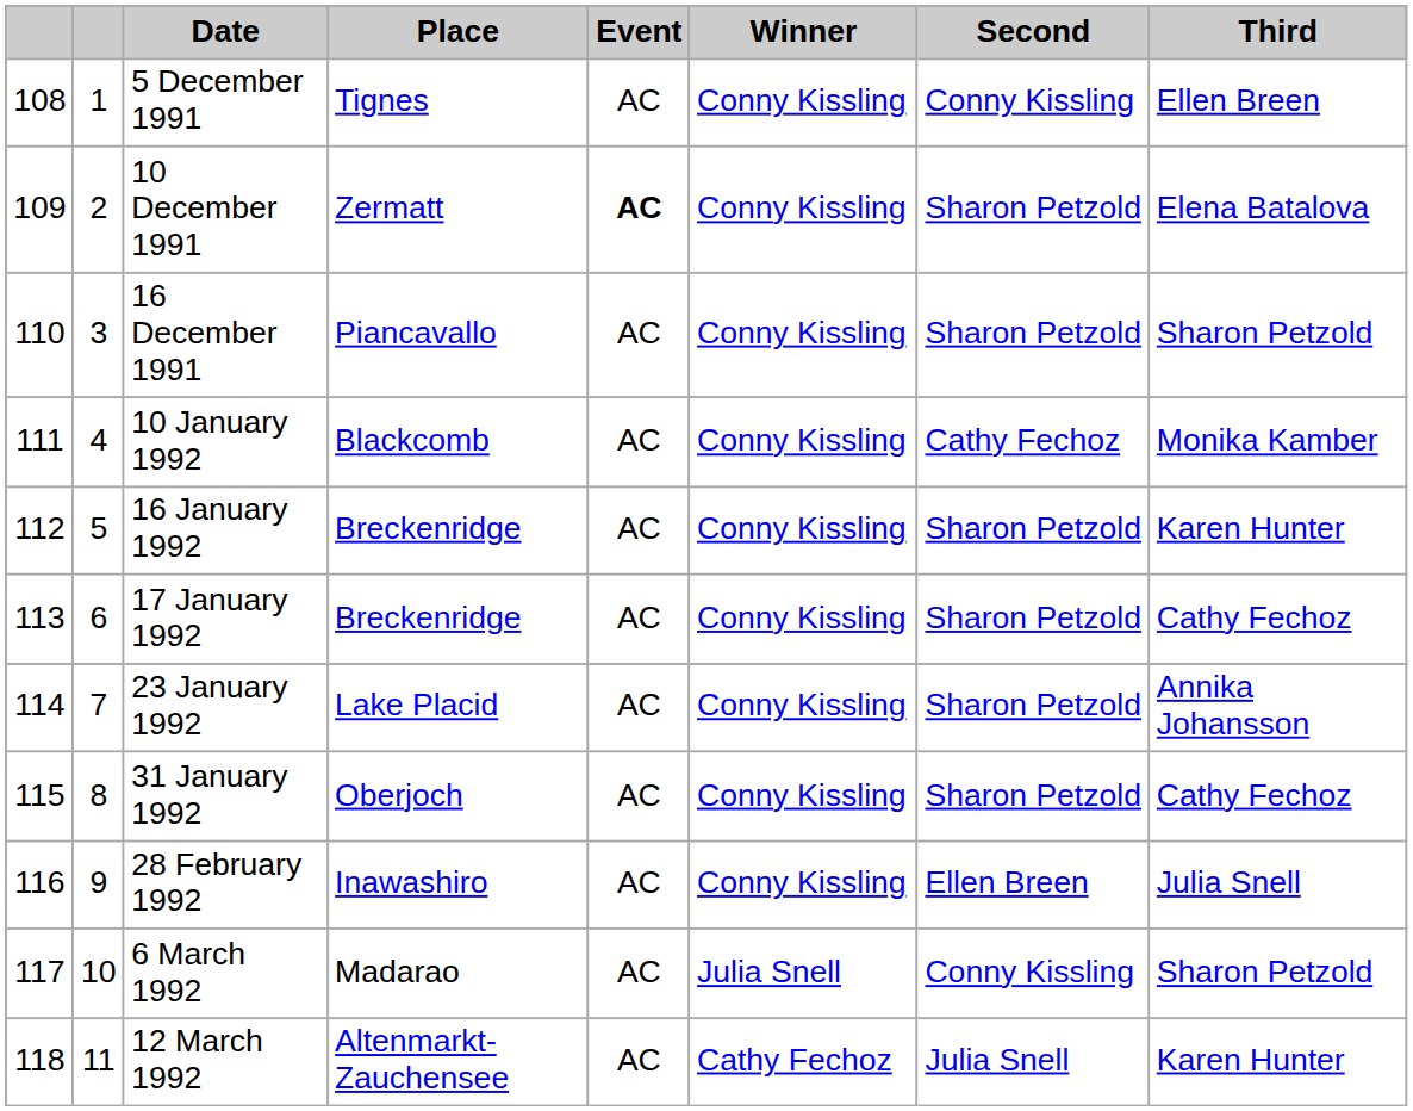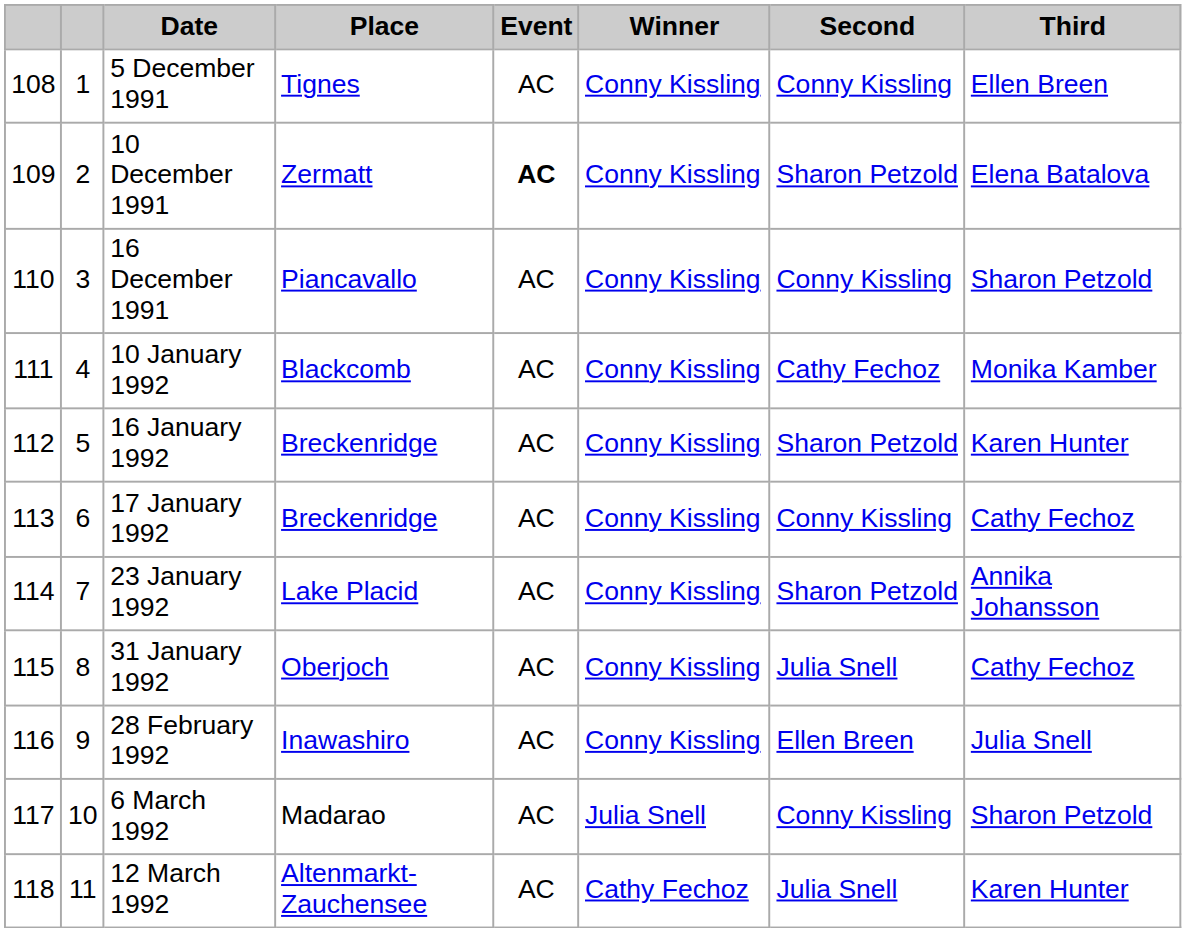 <table class="wikitable plainrowheaders" style="background:#fff; font-size:86%; line-height:16px; border:grey solid 1px; border-collapse:collapse;">
 <tr style="background:#ccc; text-align:center;">
 <th scope="col" style="background:#ccc; width=20 px;"></th>
 <th scope="col" style="background:#ccc; width=30 px;"></th>
 <th scope="col" style="background:#ccc; width:120px;">Date</th>
 <th scope="col" style="background:#ccc; width:160px;">Place</th>
 <th scope="col" style="background:#ccc; width:15px;">Event</th>
 <th scope="col" style="background:#ccc; width:185px;">Winner</th>
 <th scope="col" style="background:#ccc; width:185px;">Second</th>
 <th scope="col" style="background:#ccc; width:185px;">Third</th>
 </tr>
 <tr>
 <td align=center>108</td>
 <td align=center>1</td>
 <td>5 December 1991</td>
 <td> <a href='#'>Tignes</a></td>
 <td align=center>AC</td>
 <td> <a href='#'>Conny Kissling</a></td>
 <td> <a href='#'>Conny Kissling</a></td>
 <td> <a href='#'>Ellen Breen</a></td>
 </tr>
 <tr>
 <td align=center>109</td>
 <td align=center>2</td>
 <td>10 December 1991</td>
 <td> <a href='#'>Zermatt</a></td>
 <td align=center><strong>AC</strong></td>
 <td> <a href='#'>Conny Kissling</a></td>
 <td> <a href='#'>Sharon Petzold</a></td>
 <td> <a href='#'>Elena Batalova</a></td>
 </tr>
 <tr>
 <td align=center>110</td>
 <td align=center>3</td>
 <td>16 December 1991</td>
 <td> <a href='#'>Piancavallo</a></td>
 <td align=center>AC</td>
 <td> <a href='#'>Conny Kissling</a></td>
-<td> <a href='#'>Sharon Petzold</a></td>
+<td> <a href='#'>Conny Kissling</a></td>
 <td> <a href='#'>Sharon Petzold</a></td>
 </tr>
 <tr>
 <td align=center>111</td>
 <td align=center>4</td>
 <td>10 January 1992</td>
 <td> <a href='#'>Blackcomb</a></td>
 <td align=center>AC</td>
 <td> <a href='#'>Conny Kissling</a></td>
 <td> <a href='#'>Cathy Fechoz</a></td>
 <td> <a href='#'>Monika Kamber</a></td>
 </tr>
 <tr>
 <td align=center>112</td>
 <td align=center>5</td>
 <td>16 January 1992</td>
 <td> <a href='#'>Breckenridge</a></td>
 <td align=center>AC</td>
 <td> <a href='#'>Conny Kissling</a></td>
 <td> <a href='#'>Sharon Petzold</a></td>
 <td> <a href='#'>Karen Hunter</a></td>
 </tr>
 <tr>
 <td align=center>113</td>
 <td align=center>6</td>
 <td>17 January 1992</td>
 <td> <a href='#'>Breckenridge</a></td>
 <td align=center>AC</td>
 <td> <a href='#'>Conny Kissling</a></td>
-<td> <a href='#'>Sharon Petzold</a></td>
+<td> <a href='#'>Conny Kissling</a></td>
 <td> <a href='#'>Cathy Fechoz</a></td>
 </tr>
 <tr>
 <td align=center>114</td>
 <td align=center>7</td>
 <td>23 January 1992</td>
 <td> <a href='#'>Lake Placid</a></td>
 <td align=center>AC</td>
 <td> <a href='#'>Conny Kissling</a></td>
 <td> <a href='#'>Sharon Petzold</a></td>
 <td> <a href='#'>Annika Johansson</a></td>
 </tr>
 <tr>
 <td align=center>115</td>
 <td align=center>8</td>
 <td>31 January 1992</td>
 <td> <a href='#'>Oberjoch</a></td>
 <td align=center>AC</td>
 <td> <a href='#'>Conny Kissling</a></td>
-<td> <a href='#'>Sharon Petzold</a></td>
+<td> <a href='#'>Julia Snell</a></td>
 <td> <a href='#'>Cathy Fechoz</a></td>
 </tr>
 <tr>
 <td align=center>116</td>
 <td align=center>9</td>
 <td>28 February 1992</td>
 <td> <a href='#'>Inawashiro</a></td>
 <td align=center>AC</td>
 <td> <a href='#'>Conny Kissling</a></td>
 <td> <a href='#'>Ellen Breen</a></td>
 <td> <a href='#'>Julia Snell</a></td>
 </tr>
 <tr>
 <td align=center>117</td>
 <td align=center>10</td>
 <td>6 March 1992</td>
 <td> Madarao</td>
 <td align=center>AC</td>
 <td> <a href='#'>Julia Snell</a></td>
 <td> <a href='#'>Conny Kissling</a></td>
 <td> <a href='#'>Sharon Petzold</a></td>
 </tr>
 <tr>
 <td align=center>118</td>
 <td align=center>11</td>
 <td>12 March 1992</td>
 <td> <a href='#'>Altenmarkt-Zauchensee</a></td>
 <td align=center>AC</td>
 <td> <a href='#'>Cathy Fechoz</a></td>
 <td> <a href='#'>Julia Snell</a></td>
 <td> <a href='#'>Karen Hunter</a></td>
 </tr>
 </table>
